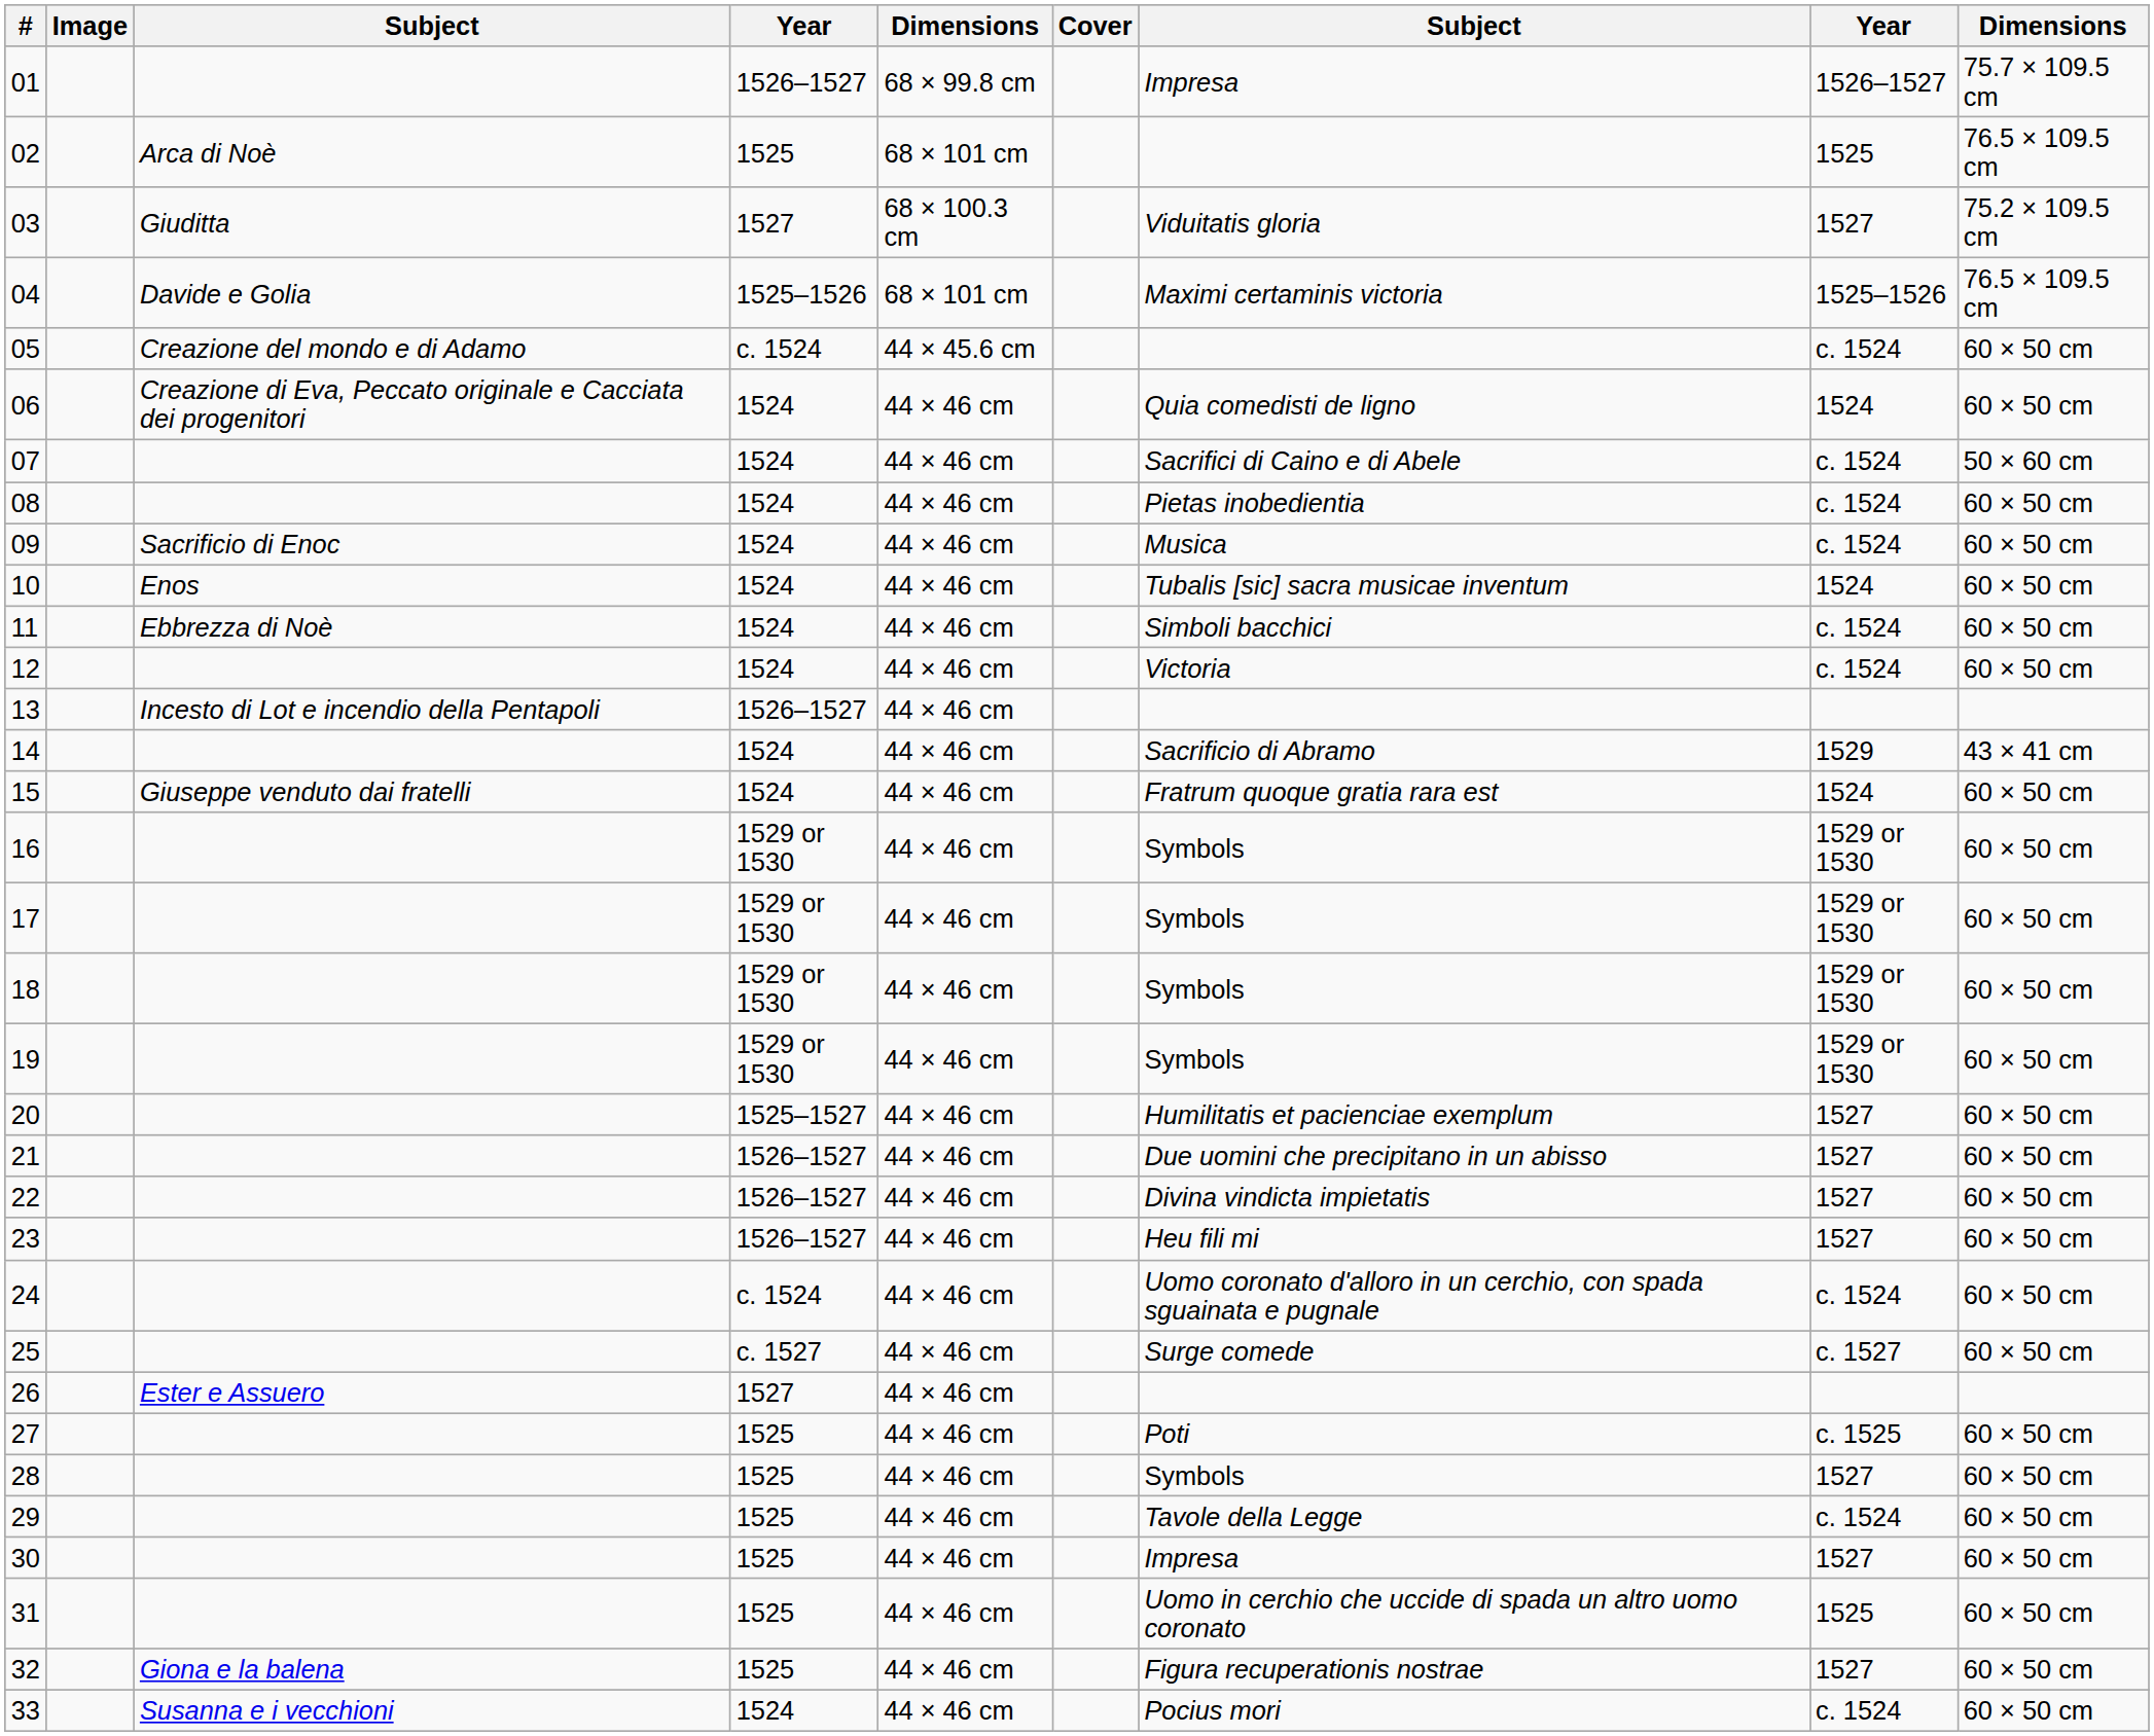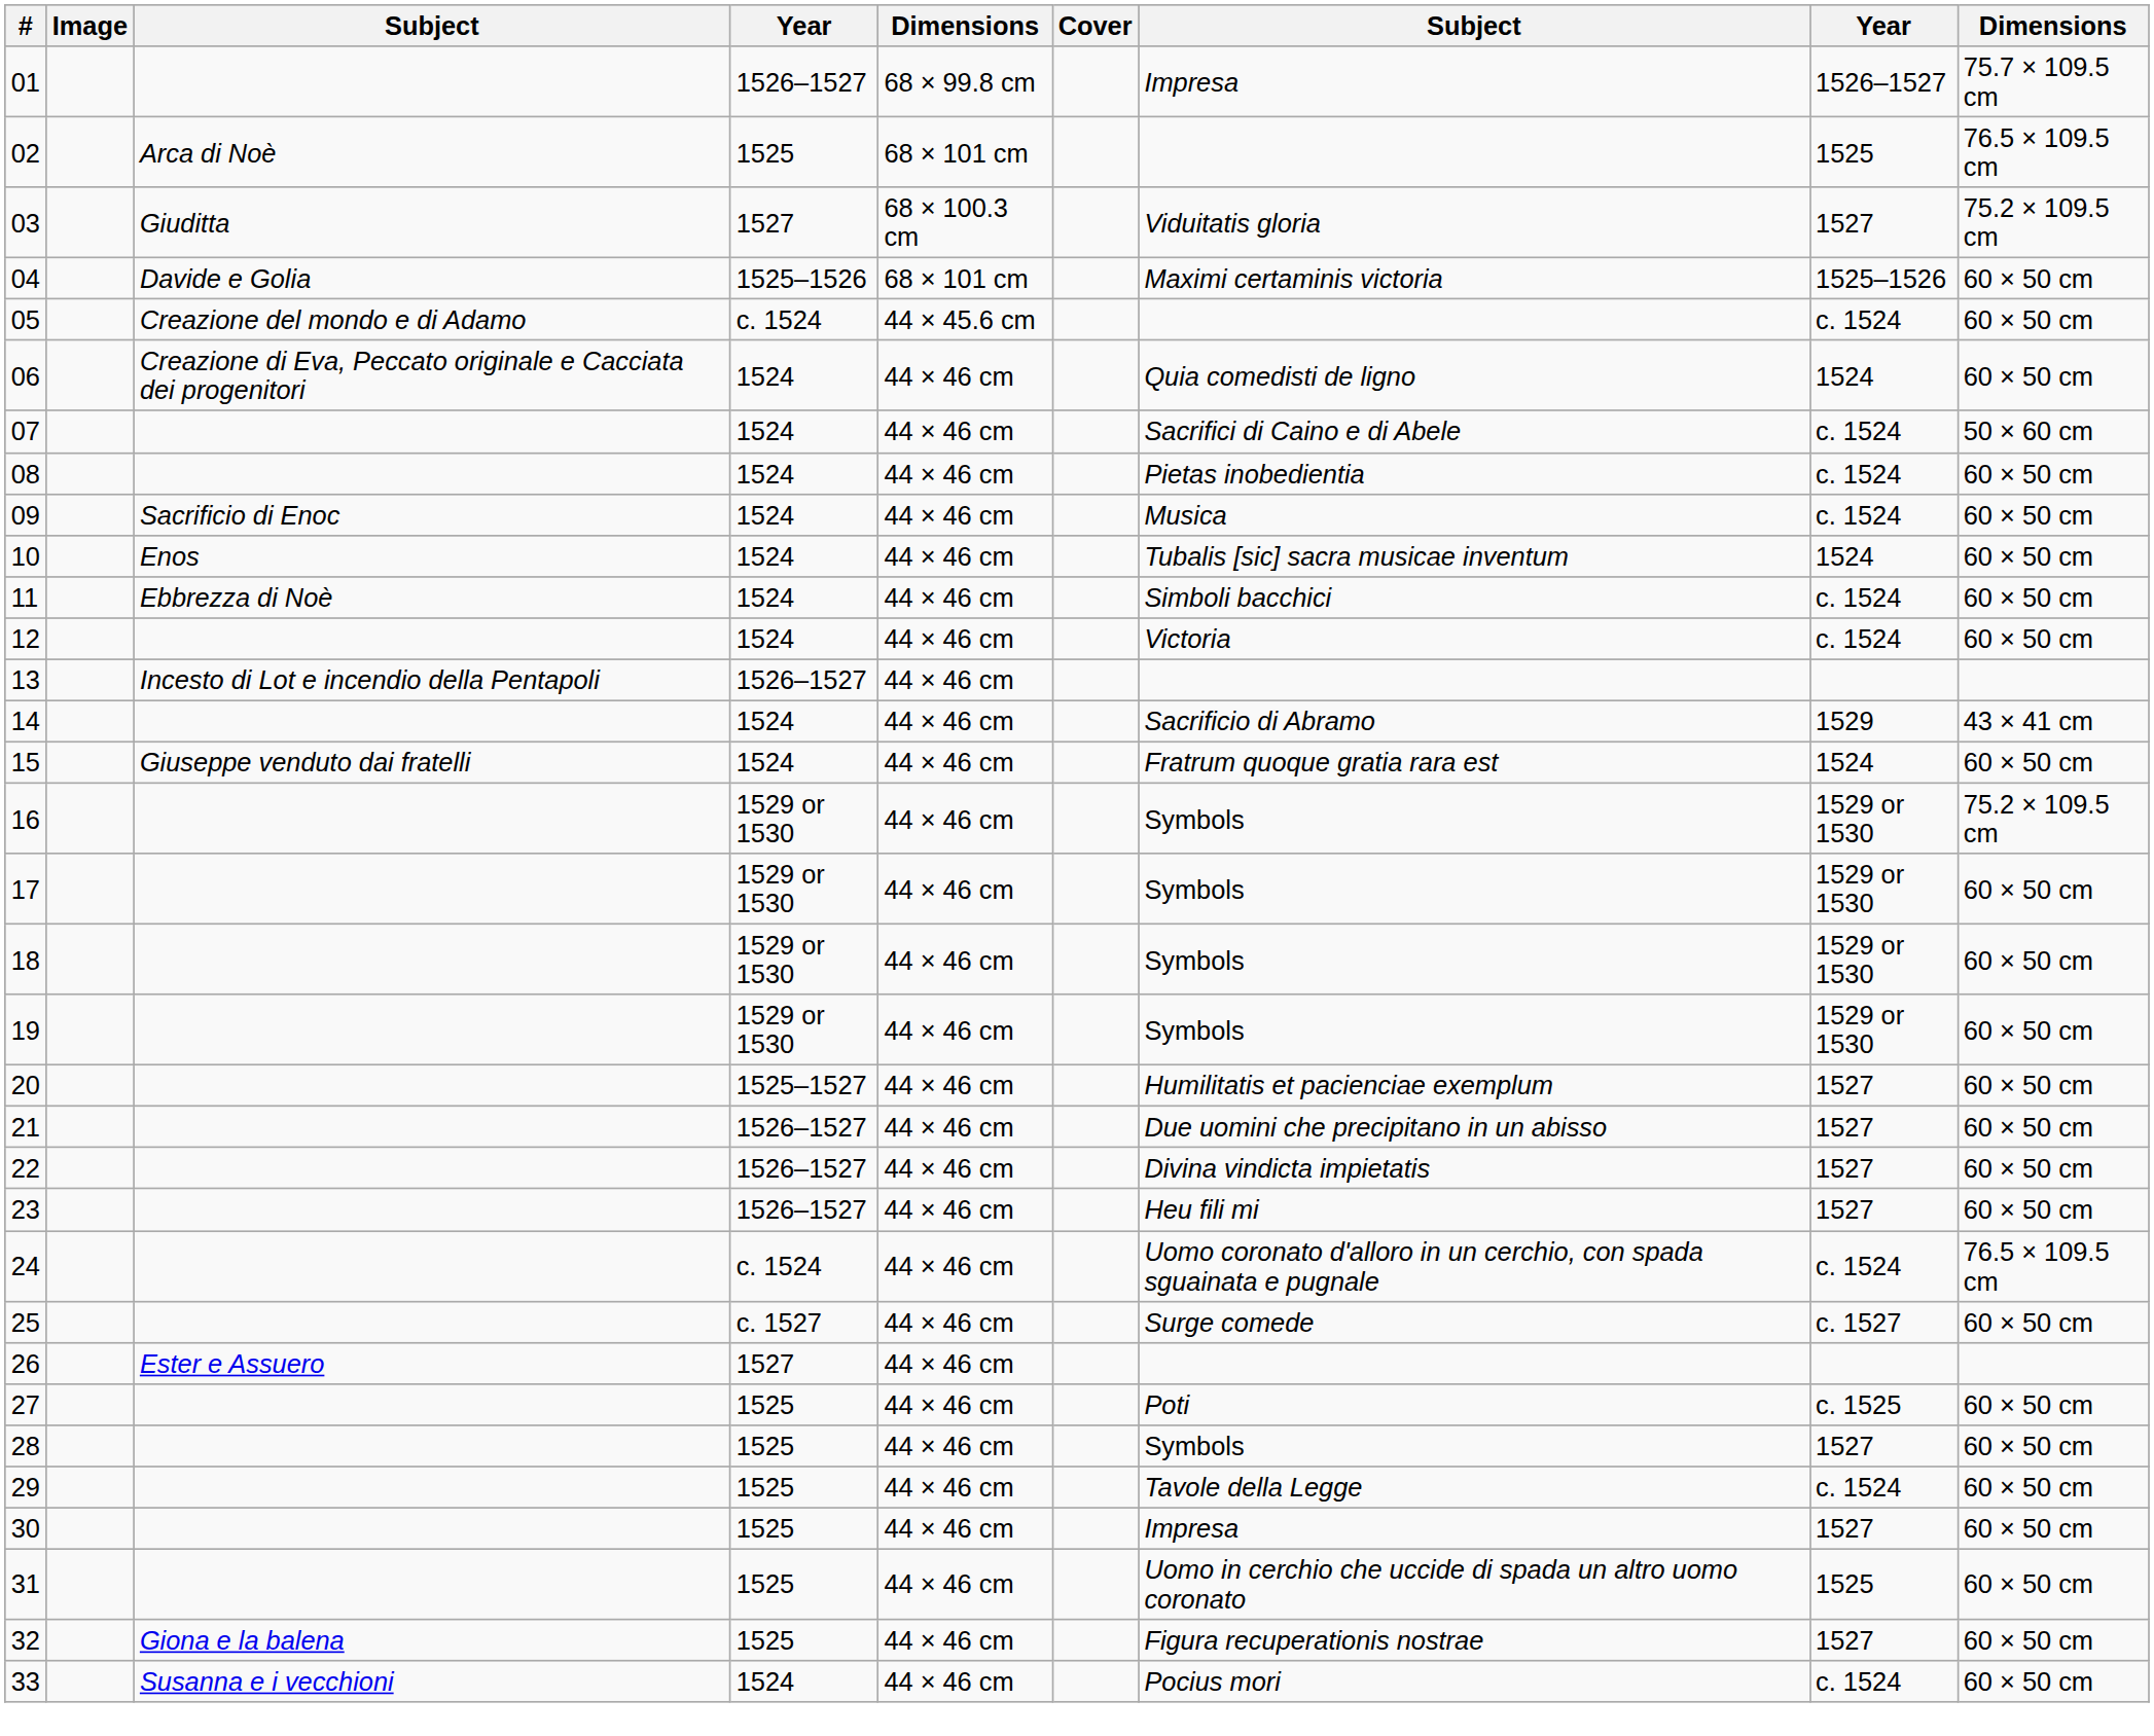 <table class="wikitable sortable" border="2" align="center" cellpadding="4" cellspacing="0" style="margin: 1em 1em 1em 0; border: 1px #aaa solid; border-collapse: collapse; font-size: 95%">
 <tr>
 <th>#</th>
 <th>Image</th>
 <th>Subject</th>
 <th>Year</th>
 <th>Dimensions</th>
 <th>Cover</th>
 <th>Subject</th>
 <th>Year</th>
 <th>Dimensions</th>
 </tr>
 <tr>
 <td>01</td>
 <td></td>
 <td><em></em></td>
 <td>1526–1527</td>
 <td>68 × 99.8 cm</td>
 <td></td>
 <td><em>Impresa</em></td>
 <td>1526–1527</td>
 <td>75.7 × 109.5 cm</td>
 </tr>
 <tr>
 <td>02</td>
 <td></td>
 <td><em>Arca di Noè</em></td>
 <td>1525</td>
 <td>68 × 101 cm</td>
 <td></td>
 <td><em></em></td>
 <td>1525</td>
 <td>76.5 × 109.5 cm</td>
 </tr>
 <tr>
 <td>03</td>
 <td></td>
 <td><em>Giuditta</em></td>
 <td>1527</td>
 <td>68 × 100.3 cm</td>
 <td></td>
 <td><em>Viduitatis gloria</em></td>
 <td>1527</td>
 <td>75.2 × 109.5 cm</td>
 </tr>
 <tr>
 <td>04</td>
 <td></td>
 <td><em>Davide e Golia</em></td>
 <td>1525–1526</td>
 <td>68 × 101 cm</td>
 <td></td>
 <td><em>Maximi certaminis victoria</em></td>
 <td>1525–1526</td>
-<td>76.5 × 109.5 cm</td>
+<td>60 × 50 cm</td>
 </tr>
 <tr>
 <td>05</td>
 <td></td>
 <td><em>Creazione del mondo e di Adamo</em></td>
 <td>c. 1524</td>
 <td>44 × 45.6 cm</td>
 <td></td>
 <td><em></em></td>
 <td>c. 1524</td>
 <td>60 × 50 cm</td>
 </tr>
 <tr>
 <td>06</td>
 <td></td>
 <td><em>Creazione di Eva, Peccato originale e Cacciata dei progenitori</em></td>
 <td>1524</td>
 <td>44 × 46 cm</td>
 <td></td>
 <td><em>Quia comedisti de ligno</em></td>
 <td>1524</td>
 <td>60 × 50 cm</td>
 </tr>
 <tr>
 <td>07</td>
 <td></td>
 <td><em></em></td>
 <td>1524</td>
 <td>44 × 46 cm</td>
 <td></td>
 <td><em>Sacrifici di Caino e di Abele</em></td>
 <td>c. 1524</td>
 <td>50 × 60 cm</td>
 </tr>
 <tr>
 <td>08</td>
 <td></td>
 <td><em></em></td>
 <td>1524</td>
 <td>44 × 46 cm</td>
 <td></td>
 <td><em>Pietas inobedientia</em></td>
 <td>c. 1524</td>
 <td>60 × 50 cm</td>
 </tr>
 <tr>
 <td>09</td>
 <td></td>
 <td><em>Sacrificio di Enoc</em></td>
 <td>1524</td>
 <td>44 × 46 cm</td>
 <td></td>
 <td><em>Musica</em></td>
 <td>c. 1524</td>
 <td>60 × 50 cm</td>
 </tr>
 <tr>
 <td>10</td>
 <td></td>
 <td><em>Enos</em></td>
 <td>1524</td>
 <td>44 × 46 cm</td>
 <td></td>
 <td><em>Tubalis [sic] sacra musicae inventum</em></td>
 <td>1524</td>
 <td>60 × 50 cm</td>
 </tr>
 <tr>
 <td>11</td>
 <td></td>
 <td><em>Ebbrezza di Noè</em></td>
 <td>1524</td>
 <td>44 × 46 cm</td>
 <td></td>
 <td><em>Simboli bacchici</em></td>
 <td>c. 1524</td>
 <td>60 × 50 cm</td>
 </tr>
 <tr>
 <td>12</td>
 <td></td>
 <td><em></em></td>
 <td>1524</td>
 <td>44 × 46 cm</td>
 <td></td>
 <td><em>Victoria</em></td>
 <td>c. 1524</td>
 <td>60 × 50 cm</td>
 </tr>
 <tr>
 <td>13</td>
 <td></td>
 <td><em>Incesto di Lot e incendio della Pentapoli</em></td>
 <td>1526–1527</td>
 <td>44 × 46 cm</td>
 <td></td>
 <td></td>
 <td></td>
 </tr>
 <tr>
 <td>14</td>
 <td></td>
 <td><em></em></td>
 <td>1524</td>
 <td>44 × 46 cm</td>
 <td></td>
 <td><em>Sacrificio di Abramo</em></td>
 <td>1529</td>
 <td>43 × 41 cm</td>
 </tr>
 <tr>
 <td>15</td>
 <td></td>
 <td><em>Giuseppe venduto dai fratelli</em></td>
 <td>1524</td>
 <td>44 × 46 cm</td>
 <td></td>
 <td><em>Fratrum quoque gratia rara est</em></td>
 <td>1524</td>
 <td>60 × 50 cm</td>
 </tr>
 <tr>
 <td>16</td>
 <td></td>
 <td><em></em></td>
 <td>1529 or 1530</td>
 <td>44 × 46 cm</td>
 <td></td>
 <td>Symbols</td>
 <td>1529 or 1530</td>
-<td>60 × 50 cm</td>
+<td>75.2 × 109.5 cm</td>
 </tr>
 <tr>
 <td>17</td>
 <td></td>
 <td><em></em></td>
 <td>1529 or 1530</td>
 <td>44 × 46 cm</td>
 <td></td>
 <td>Symbols</td>
 <td>1529 or 1530</td>
 <td>60 × 50 cm</td>
 </tr>
 <tr>
 <td>18</td>
 <td></td>
 <td><em></em></td>
 <td>1529 or 1530</td>
 <td>44 × 46 cm</td>
 <td></td>
 <td>Symbols</td>
 <td>1529 or 1530</td>
 <td>60 × 50 cm</td>
 </tr>
 <tr>
 <td>19</td>
 <td></td>
 <td><em></em></td>
 <td>1529 or 1530</td>
 <td>44 × 46 cm</td>
 <td></td>
 <td>Symbols</td>
 <td>1529 or 1530</td>
 <td>60 × 50 cm</td>
 </tr>
 <tr>
 <td>20</td>
 <td></td>
 <td><em></em></td>
 <td>1525–1527</td>
 <td>44 × 46 cm</td>
 <td></td>
 <td><em>Humilitatis et pacienciae exemplum</em></td>
 <td>1527</td>
 <td>60 × 50 cm</td>
 </tr>
 <tr>
 <td>21</td>
 <td></td>
 <td><em></em></td>
 <td>1526–1527</td>
 <td>44 × 46 cm</td>
 <td></td>
 <td><em>Due uomini che precipitano in un abisso</em></td>
 <td>1527</td>
 <td>60 × 50 cm</td>
 </tr>
 <tr>
 <td>22</td>
 <td></td>
 <td><em></em></td>
 <td>1526–1527</td>
 <td>44 × 46 cm</td>
 <td></td>
 <td><em>Divina vindicta impietatis</em></td>
 <td>1527</td>
 <td>60 × 50 cm</td>
 </tr>
 <tr>
 <td>23</td>
 <td></td>
 <td><em></em></td>
 <td>1526–1527</td>
 <td>44 × 46 cm</td>
 <td></td>
 <td><em>Heu fili mi</em></td>
 <td>1527</td>
 <td>60 × 50 cm</td>
 </tr>
 <tr>
 <td>24</td>
 <td></td>
 <td><em></em></td>
 <td>c. 1524</td>
 <td>44 × 46 cm</td>
 <td></td>
 <td><em>Uomo coronato d'alloro in un cerchio, con spada sguainata e pugnale</em></td>
 <td>c. 1524</td>
-<td>60 × 50 cm</td>
+<td>76.5 × 109.5 cm</td>
 </tr>
 <tr>
 <td>25</td>
 <td></td>
 <td><em></em></td>
 <td>c. 1527</td>
 <td>44 × 46 cm</td>
 <td></td>
 <td><em>Surge comede</em></td>
 <td>c. 1527</td>
 <td>60 × 50 cm</td>
 </tr>
 <tr>
 <td>26</td>
 <td></td>
 <td><em><a href='#'>Ester e Assuero</a></em></td>
 <td>1527</td>
 <td>44 × 46 cm</td>
 <td></td>
 <td></td>
 <td></td>
 </tr>
 <tr>
 <td>27</td>
 <td></td>
 <td><em></em></td>
 <td>1525</td>
 <td>44 × 46 cm</td>
 <td></td>
 <td><em>Poti</em></td>
 <td>c. 1525</td>
 <td>60 × 50 cm</td>
 </tr>
 <tr>
 <td>28</td>
 <td></td>
 <td><em></em></td>
 <td>1525</td>
 <td>44 × 46 cm</td>
 <td></td>
 <td>Symbols</td>
 <td>1527</td>
 <td>60 × 50 cm</td>
 </tr>
 <tr>
 <td>29</td>
 <td></td>
 <td><em></em></td>
 <td>1525</td>
 <td>44 × 46 cm</td>
 <td></td>
 <td><em>Tavole della Legge</em></td>
 <td>c. 1524</td>
 <td>60 × 50 cm</td>
 </tr>
 <tr>
 <td>30</td>
 <td></td>
 <td><em></em></td>
 <td>1525</td>
 <td>44 × 46 cm</td>
 <td></td>
 <td><em>Impresa</em></td>
 <td>1527</td>
 <td>60 × 50 cm</td>
 </tr>
 <tr>
 <td>31</td>
 <td></td>
 <td></td>
 <td>1525</td>
 <td>44 × 46 cm</td>
 <td></td>
 <td><em>Uomo in cerchio che uccide di spada un altro uomo coronato</em></td>
 <td>1525</td>
 <td>60 × 50 cm</td>
 </tr>
 <tr>
 <td>32</td>
 <td></td>
 <td><em><a href='#'>Giona e la balena</a></em></td>
 <td>1525</td>
 <td>44 × 46 cm</td>
 <td></td>
 <td><em>Figura recuperationis nostrae</em></td>
 <td>1527</td>
 <td>60 × 50 cm</td>
 </tr>
 <tr>
 <td>33</td>
 <td></td>
 <td><em><a href='#'>Susanna e i vecchioni</a></em></td>
 <td>1524</td>
 <td>44 × 46 cm</td>
 <td></td>
 <td><em>Pocius mori</em></td>
 <td>c. 1524</td>
 <td>60 × 50 cm</td>
 </tr>
 </table>
